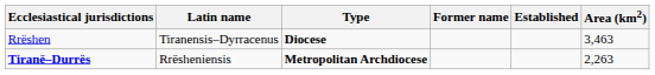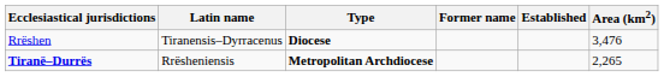 <table class="wikitable sortable">
 <tr>
 <th>Ecclesiastical jurisdictions</th>
 <th>Latin name</th>
 <th>Type</th>
 <th>Former name</th>
 <th>Established</th>
 <th>Area (km<sup>2</sup>)</th>
 </tr>
 <tr>
 <td><a href='#'>Rrëshen</a></td>
 <td>Tiranensis–Dyrracenus</td>
 <td><strong>Diocese</strong></td>
 <td></td>
 <td></td>
-<td>3,463</td>
+<td>3,476</td>
 </tr>
 <tr>
 <td><strong><a href='#'>Tiranë–Durrës</a></strong></td>
 <td>Rrësheniensis</td>
 <td><strong>Metropolitan Archdiocese</strong></td>
 <td></td>
 <td></td>
-<td>2,263</td>
+<td>2,265</td>
 </tr>
 </table>
